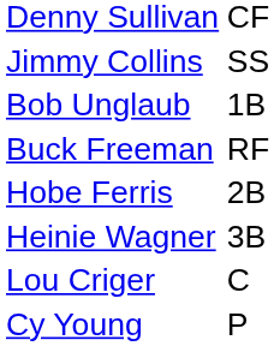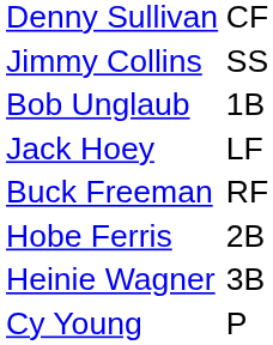 <table>
 <tr>
 <td><a href='#'>Denny Sullivan</a></td>
 <td>CF</td>
 </tr>
 <tr>
 <td><a href='#'>Jimmy Collins</a></td>
 <td>SS</td>
 </tr>
 <tr>
 <td><a href='#'>Bob Unglaub</a></td>
 <td>1B</td>
 </tr>
 <tr>
+<td><a href='#'>Jack Hoey</a></td>
+<td>LF</td>
+</tr>
+<tr>
 <td><a href='#'>Buck Freeman</a></td>
 <td>RF</td>
 </tr>
 <tr>
 <td><a href='#'>Hobe Ferris</a></td>
 <td>2B</td>
 </tr>
 <tr>
 <td><a href='#'>Heinie Wagner</a></td>
 <td>3B</td>
 </tr>
 <tr>
-<td><a href='#'>Lou Criger</a></td>
-<td>C</td>
-</tr>
-<tr>
 <td><a href='#'>Cy Young</a></td>
 <td>P</td>
 </tr>
 <tr>
 </tr>
 </table>
